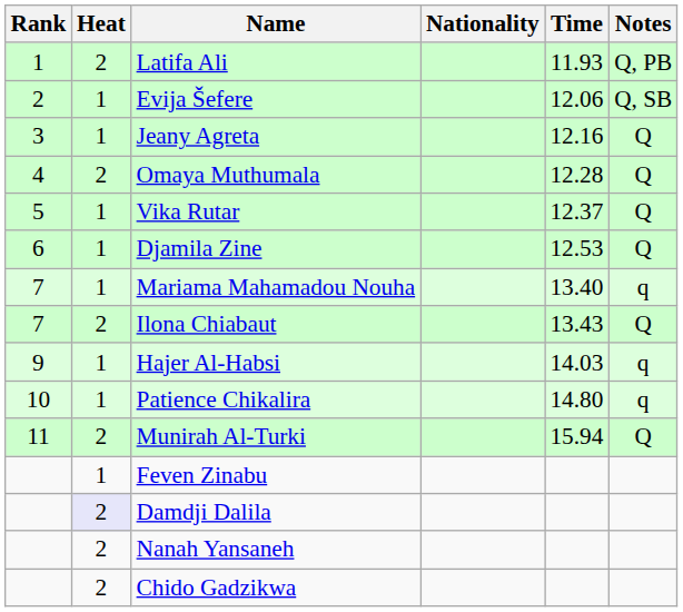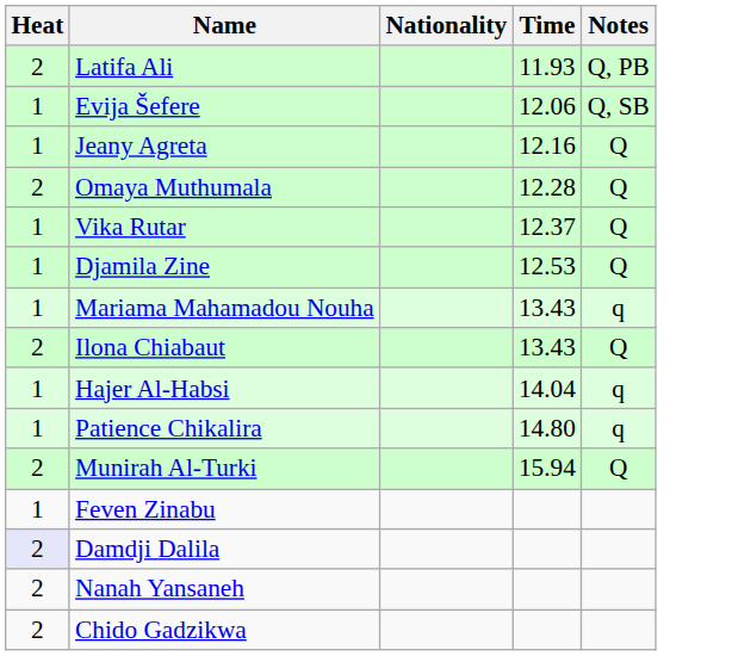 <table class="wikitable sortable" style="text-align:center">
 <tr>
-<th>Rank</th>
 <th>Heat</th>
 <th>Name</th>
 <th>Nationality</th>
 <th>Time</th>
 <th>Notes</th>
 </tr>
 <tr bgcolor=ccffcc>
-<td>1</td>
 <td>2</td>
 <td align=left><a href='#'>Latifa Ali</a></td>
 <td align=left></td>
 <td>11.93</td>
 <td>Q, PB</td>
 </tr>
 <tr bgcolor=ccffcc>
-<td>2</td>
 <td>1</td>
 <td align=left><a href='#'>Evija Šefere</a></td>
 <td align=left></td>
 <td>12.06</td>
 <td>Q, SB</td>
 </tr>
 <tr bgcolor=ccffcc>
-<td>3</td>
 <td>1</td>
 <td align=left><a href='#'>Jeany Agreta</a></td>
 <td align=left></td>
 <td>12.16</td>
 <td>Q</td>
 </tr>
 <tr bgcolor=ccffcc>
-<td>4</td>
 <td>2</td>
 <td align=left><a href='#'>Omaya Muthumala</a></td>
 <td align=left></td>
 <td>12.28</td>
 <td>Q</td>
 </tr>
 <tr bgcolor=ccffcc>
-<td>5</td>
 <td>1</td>
 <td align=left><a href='#'>Vika Rutar</a></td>
 <td align=left></td>
 <td>12.37</td>
 <td>Q</td>
 </tr>
 <tr bgcolor=ccffcc>
-<td>6</td>
 <td>1</td>
 <td align=left><a href='#'>Djamila Zine</a></td>
 <td align=left></td>
 <td>12.53</td>
 <td>Q</td>
 </tr>
 <tr bgcolor=ddffdd>
-<td>7</td>
 <td>1</td>
 <td align=left><a href='#'>Mariama Mahamadou Nouha</a></td>
 <td align=left></td>
-<td>13.40</td>
+<td>13.43</td>
 <td>q</td>
 </tr>
 <tr bgcolor=ccffcc>
-<td>7</td>
 <td>2</td>
 <td align=left><a href='#'>Ilona Chiabaut</a></td>
 <td align=left></td>
 <td>13.43</td>
 <td>Q</td>
 </tr>
 <tr bgcolor=ddffdd>
-<td>9</td>
 <td>1</td>
 <td align=left><a href='#'>Hajer Al-Habsi</a></td>
 <td align=left></td>
-<td>14.03</td>
+<td>14.04</td>
 <td>q</td>
 </tr>
 <tr bgcolor=ddffdd>
-<td>10</td>
 <td>1</td>
 <td align=left><a href='#'>Patience Chikalira</a></td>
 <td align=left></td>
 <td>14.80</td>
 <td>q</td>
 </tr>
 <tr bgcolor=ccffcc>
-<td>11</td>
 <td>2</td>
 <td align=left><a href='#'>Munirah Al-Turki</a></td>
 <td align=left></td>
 <td>15.94</td>
 <td>Q</td>
 </tr>
 <tr>
-<td></td>
 <td>1</td>
 <td align=left><a href='#'>Feven Zinabu</a></td>
 <td align=left></td>
 <td></td>
 <td></td>
 </tr>
 <tr>
-<td></td>
 <td style="background: lavender;">2</td>
 <td align=left><a href='#'>Damdji Dalila</a></td>
 <td align=left></td>
 <td></td>
 <td></td>
 </tr>
 <tr>
-<td></td>
 <td>2</td>
 <td align=left><a href='#'>Nanah Yansaneh</a></td>
 <td align=left></td>
 <td></td>
 <td></td>
 </tr>
 <tr>
-<td></td>
 <td>2</td>
 <td align=left><a href='#'>Chido Gadzikwa</a></td>
 <td align=left></td>
 <td></td>
 <td></td>
 </tr>
 </table>
